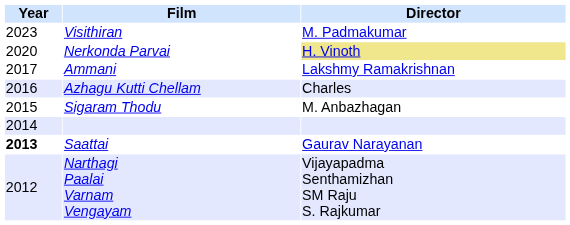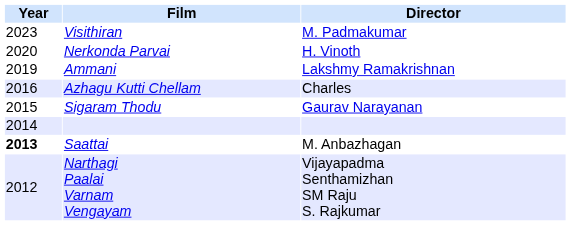 <table cellspacing="1" cellpadding="1" border="0" width="50%">
 <tr bgcolor="#d1e4fd">
 <th>Year</th>
 <th>Film</th>
 <th>Director</th>
 </tr>
 <tr>
 <td>2023</td>
 <td><em><a href='#'>Visithiran</a></em></td>
 <td><a href='#'>M. Padmakumar</a></td>
 </tr>
 <tr>
 <td>2020</td>
 <td><em><a href='#'>Nerkonda Parvai</a></em></td>
-<td style="background: khaki;"><a href='#'>H. Vinoth</a></td>
+<td><a href='#'>H. Vinoth</a></td>
 </tr>
 <tr>
-<td>2017</td>
+<td>2019</td>
 <td><em><a href='#'>Ammani</a></em></td>
 <td><a href='#'>Lakshmy Ramakrishnan</a></td>
 </tr>
 <tr bgcolor="#e4e8ff">
 <td>2016</td>
 <td><em><a href='#'>Azhagu Kutti Chellam</a></em></td>
 <td>Charles</td>
 </tr>
 <tr>
 <td>2015</td>
 <td><em><a href='#'>Sigaram Thodu</a></em></td>
-<td>M. Anbazhagan</td>
+<td><a href='#'>Gaurav Narayanan</a></td>
 </tr>
 <tr bgcolor="#e4e8ff">
 <td>2014</td>
 <td></td>
 <td></td>
 </tr>
 <tr>
 <td><strong>2013</strong></td>
 <td><em><a href='#'>Saattai</a></em></td>
-<td><a href='#'>Gaurav Narayanan</a></td>
+<td>M. Anbazhagan</td>
 </tr>
 <tr bgcolor="#e4e8ff">
 <td>2012</td>
 <td><em><a href='#'>Narthagi</a></em><br><em><a href='#'>Paalai</a></em><br><em><a href='#'>Varnam</a></em><br><em><a href='#'>Vengayam</a></em></td>
 <td>Vijayapadma<br>Senthamizhan<br>SM Raju<br>S. Rajkumar</td>
 </tr>
 </table>
